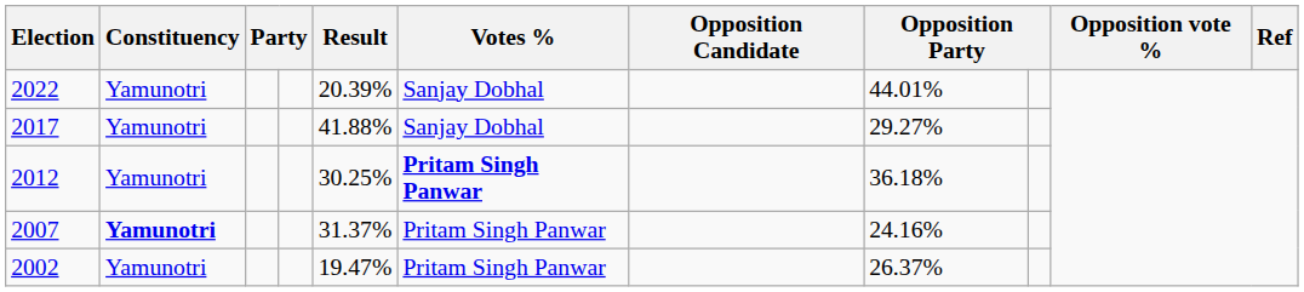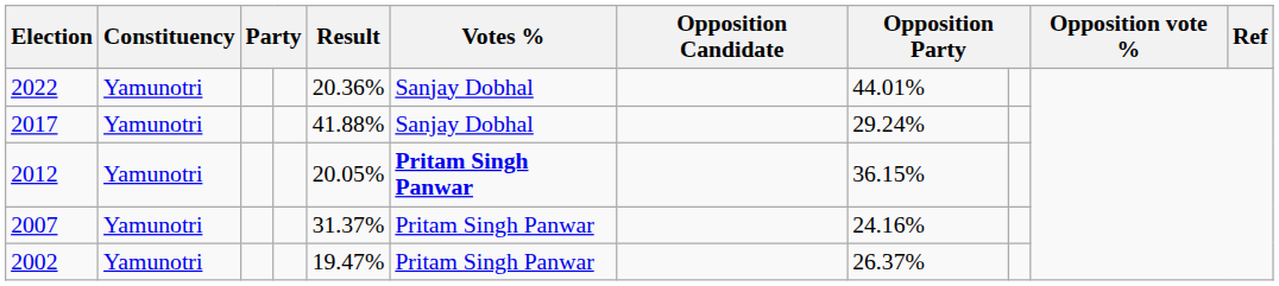 <table class="wikitable sortable">
 <tr>
 <th>Election</th>
 <th>Constituency</th>
 <th colspan="2">Party</th>
 <th>Result</th>
 <th>Votes %</th>
 <th>Opposition Candidate</th>
 <th colspan="2">Opposition Party</th>
 <th>Opposition vote %</th>
 <th>Ref</th>
 </tr>
 <tr>
 <td><a href='#'>2022</a></td>
 <td><a href='#'>Yamunotri</a></td>
 <td></td>
 <td></td>
-<td>20.39%</td>
+<td>20.36%</td>
 <td><a href='#'>Sanjay Dobhal</a></td>
 <td></td>
 <td>44.01%</td>
 <td></td>
 </tr>
 <tr>
 <td><a href='#'>2017</a></td>
 <td><a href='#'>Yamunotri</a></td>
 <td></td>
 <td></td>
 <td>41.88%</td>
 <td><a href='#'>Sanjay Dobhal</a></td>
 <td></td>
-<td>29.27%</td>
+<td>29.24%</td>
 <td></td>
 </tr>
 <tr>
 <td><a href='#'>2012</a></td>
 <td><a href='#'>Yamunotri</a></td>
 <td></td>
 <td></td>
-<td>30.25%</td>
+<td>20.05%</td>
 <td><strong><a href='#'>Pritam Singh Panwar</a></strong></td>
 <td></td>
-<td>36.18%</td>
+<td>36.15%</td>
 <td></td>
 </tr>
 <tr>
 <td><a href='#'>2007</a></td>
-<td><strong><a href='#'>Yamunotri</a></strong></td>
+<td><a href='#'>Yamunotri</a></td>
 <td></td>
 <td></td>
 <td>31.37%</td>
 <td><a href='#'>Pritam Singh Panwar</a></td>
 <td></td>
 <td>24.16%</td>
 <td></td>
 </tr>
 <tr>
 <td><a href='#'>2002</a></td>
 <td><a href='#'>Yamunotri</a></td>
 <td></td>
 <td></td>
 <td>19.47%</td>
 <td><a href='#'>Pritam Singh Panwar</a></td>
 <td></td>
 <td>26.37%</td>
 <td></td>
 </tr>
 </table>
